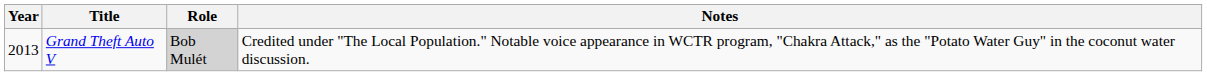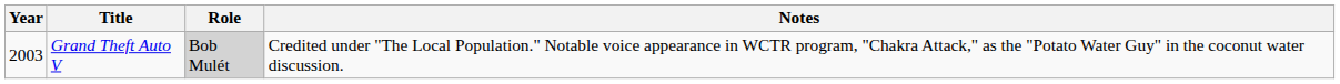 <table class="wikitable sortable">
 <tr>
 <th>Year</th>
 <th>Title</th>
 <th>Role</th>
 <th>Notes</th>
 </tr>
 <tr>
-<td>2013</td>
+<td>2003</td>
 <td><em><a href='#'>Grand Theft Auto V</a></em></td>
 <td style="background: lightgrey;">Bob Mulét</td>
 <td>Credited under "The Local Population."  Notable voice appearance in WCTR program, "Chakra Attack," as the "Potato Water Guy" in the coconut water discussion.</td>
 </tr>
 </table>
